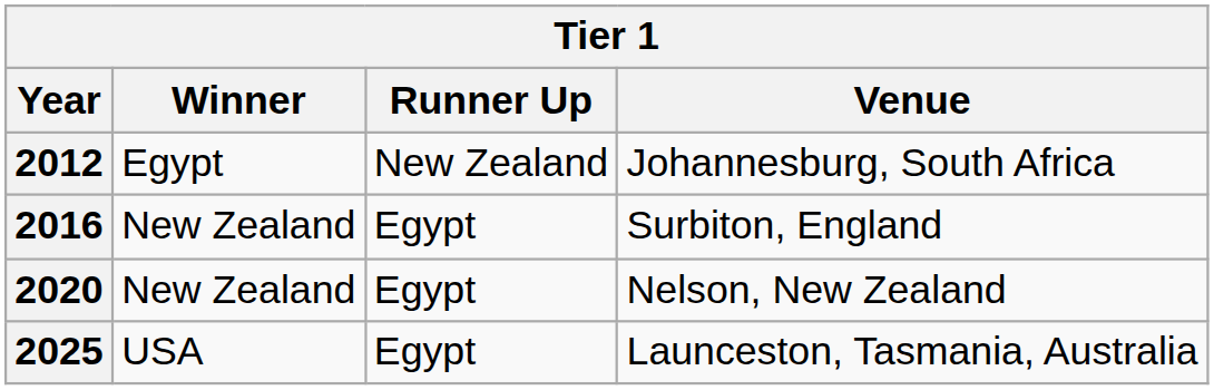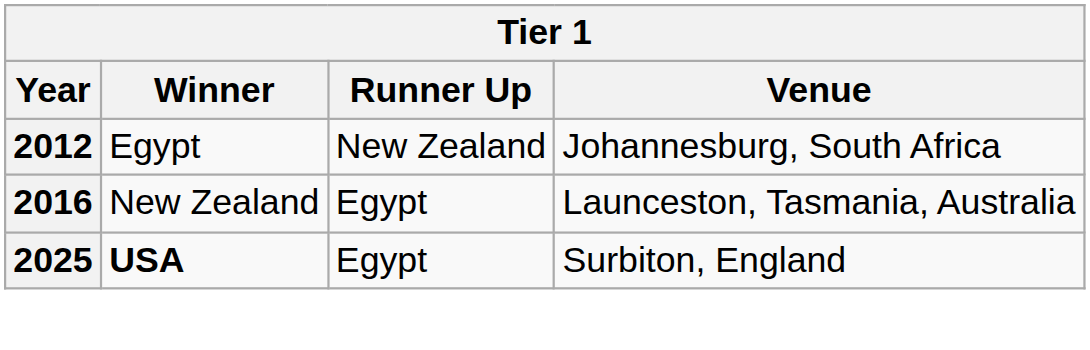 <table class="wikitable">
 <tr>
 <th colspan= "4">Tier 1</th>
 </tr>
 <tr>
 <th>Year</th>
 <th>Winner</th>
 <th>Runner Up</th>
 <th>Venue</th>
 </tr>
 <tr>
 <th>2012</th>
 <td> Egypt</td>
 <td> New Zealand</td>
 <td>Johannesburg, South Africa</td>
 </tr>
 <tr>
 <th>2016</th>
 <td> New Zealand</td>
 <td> Egypt</td>
-<td>Surbiton, England</td>
-</tr>
-<tr>
-<th>2020</th>
-<td> New Zealand</td>
-<td> Egypt</td>
-<td>Nelson, New Zealand</td>
+<td>Launceston, Tasmania, Australia</td>
 </tr>
 <tr>
 <th>2025</th>
-<td> USA</td>
+<td><strong> USA</strong></td>
 <td> Egypt</td>
-<td>Launceston, Tasmania, Australia</td>
+<td>Surbiton, England</td>
 </tr>
 </table>
